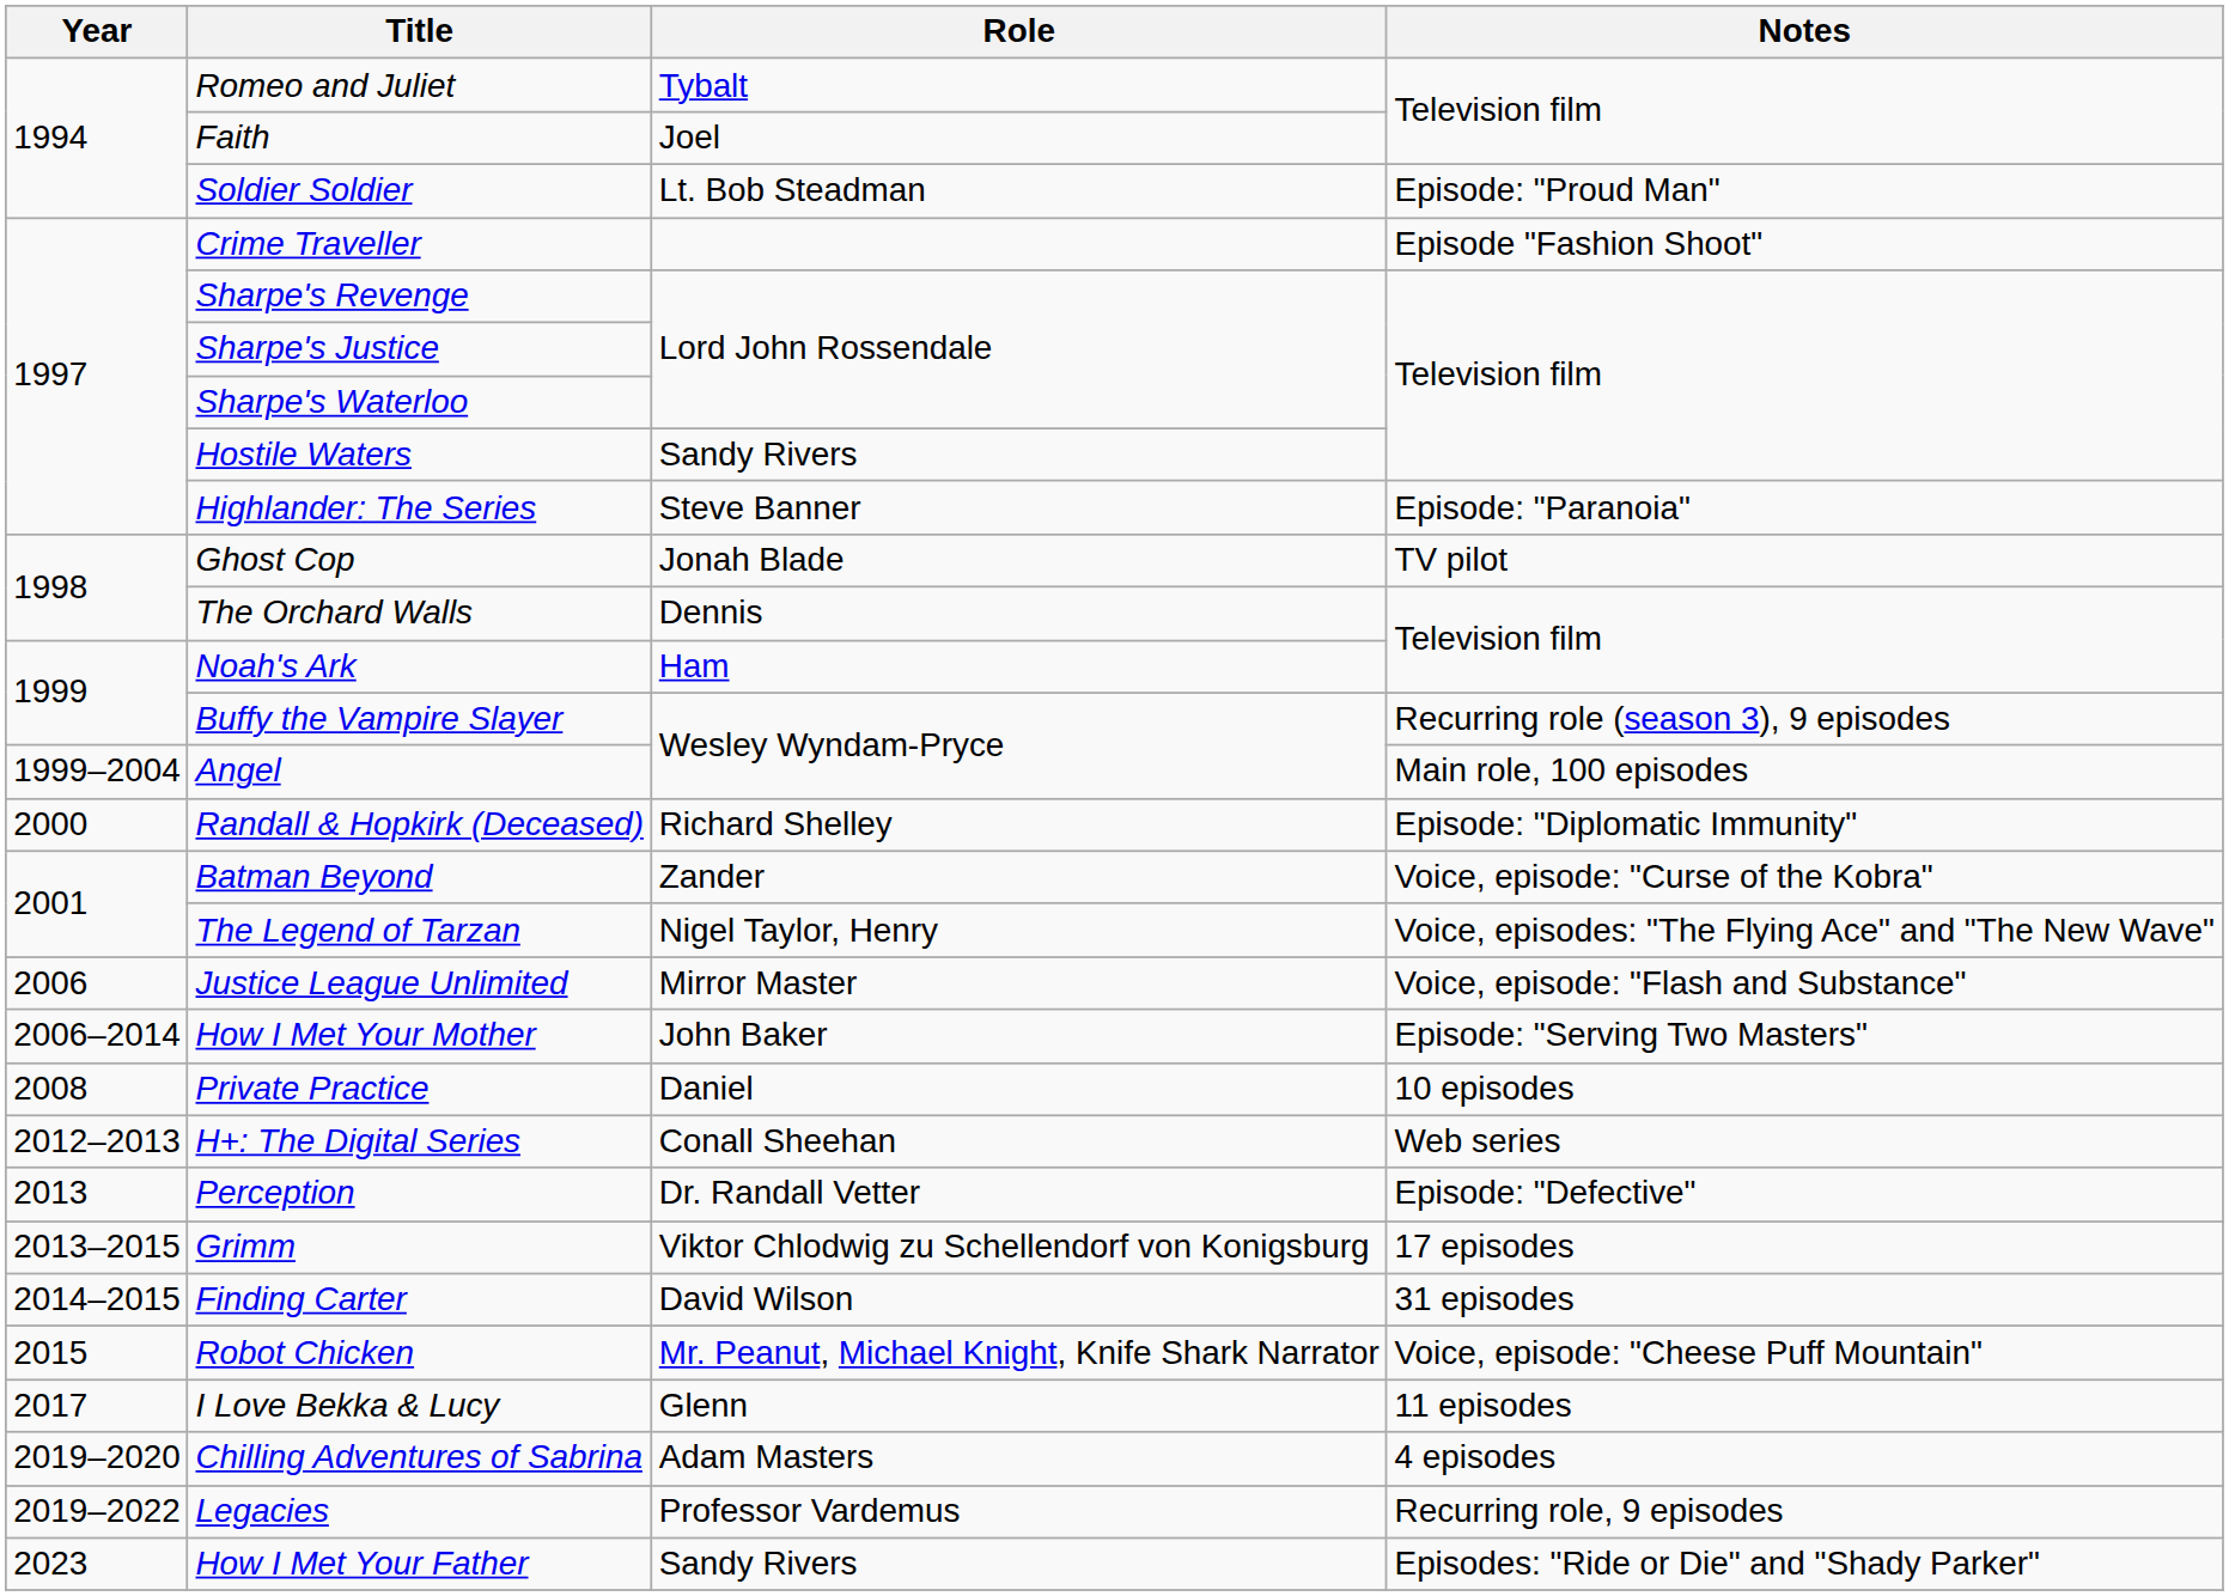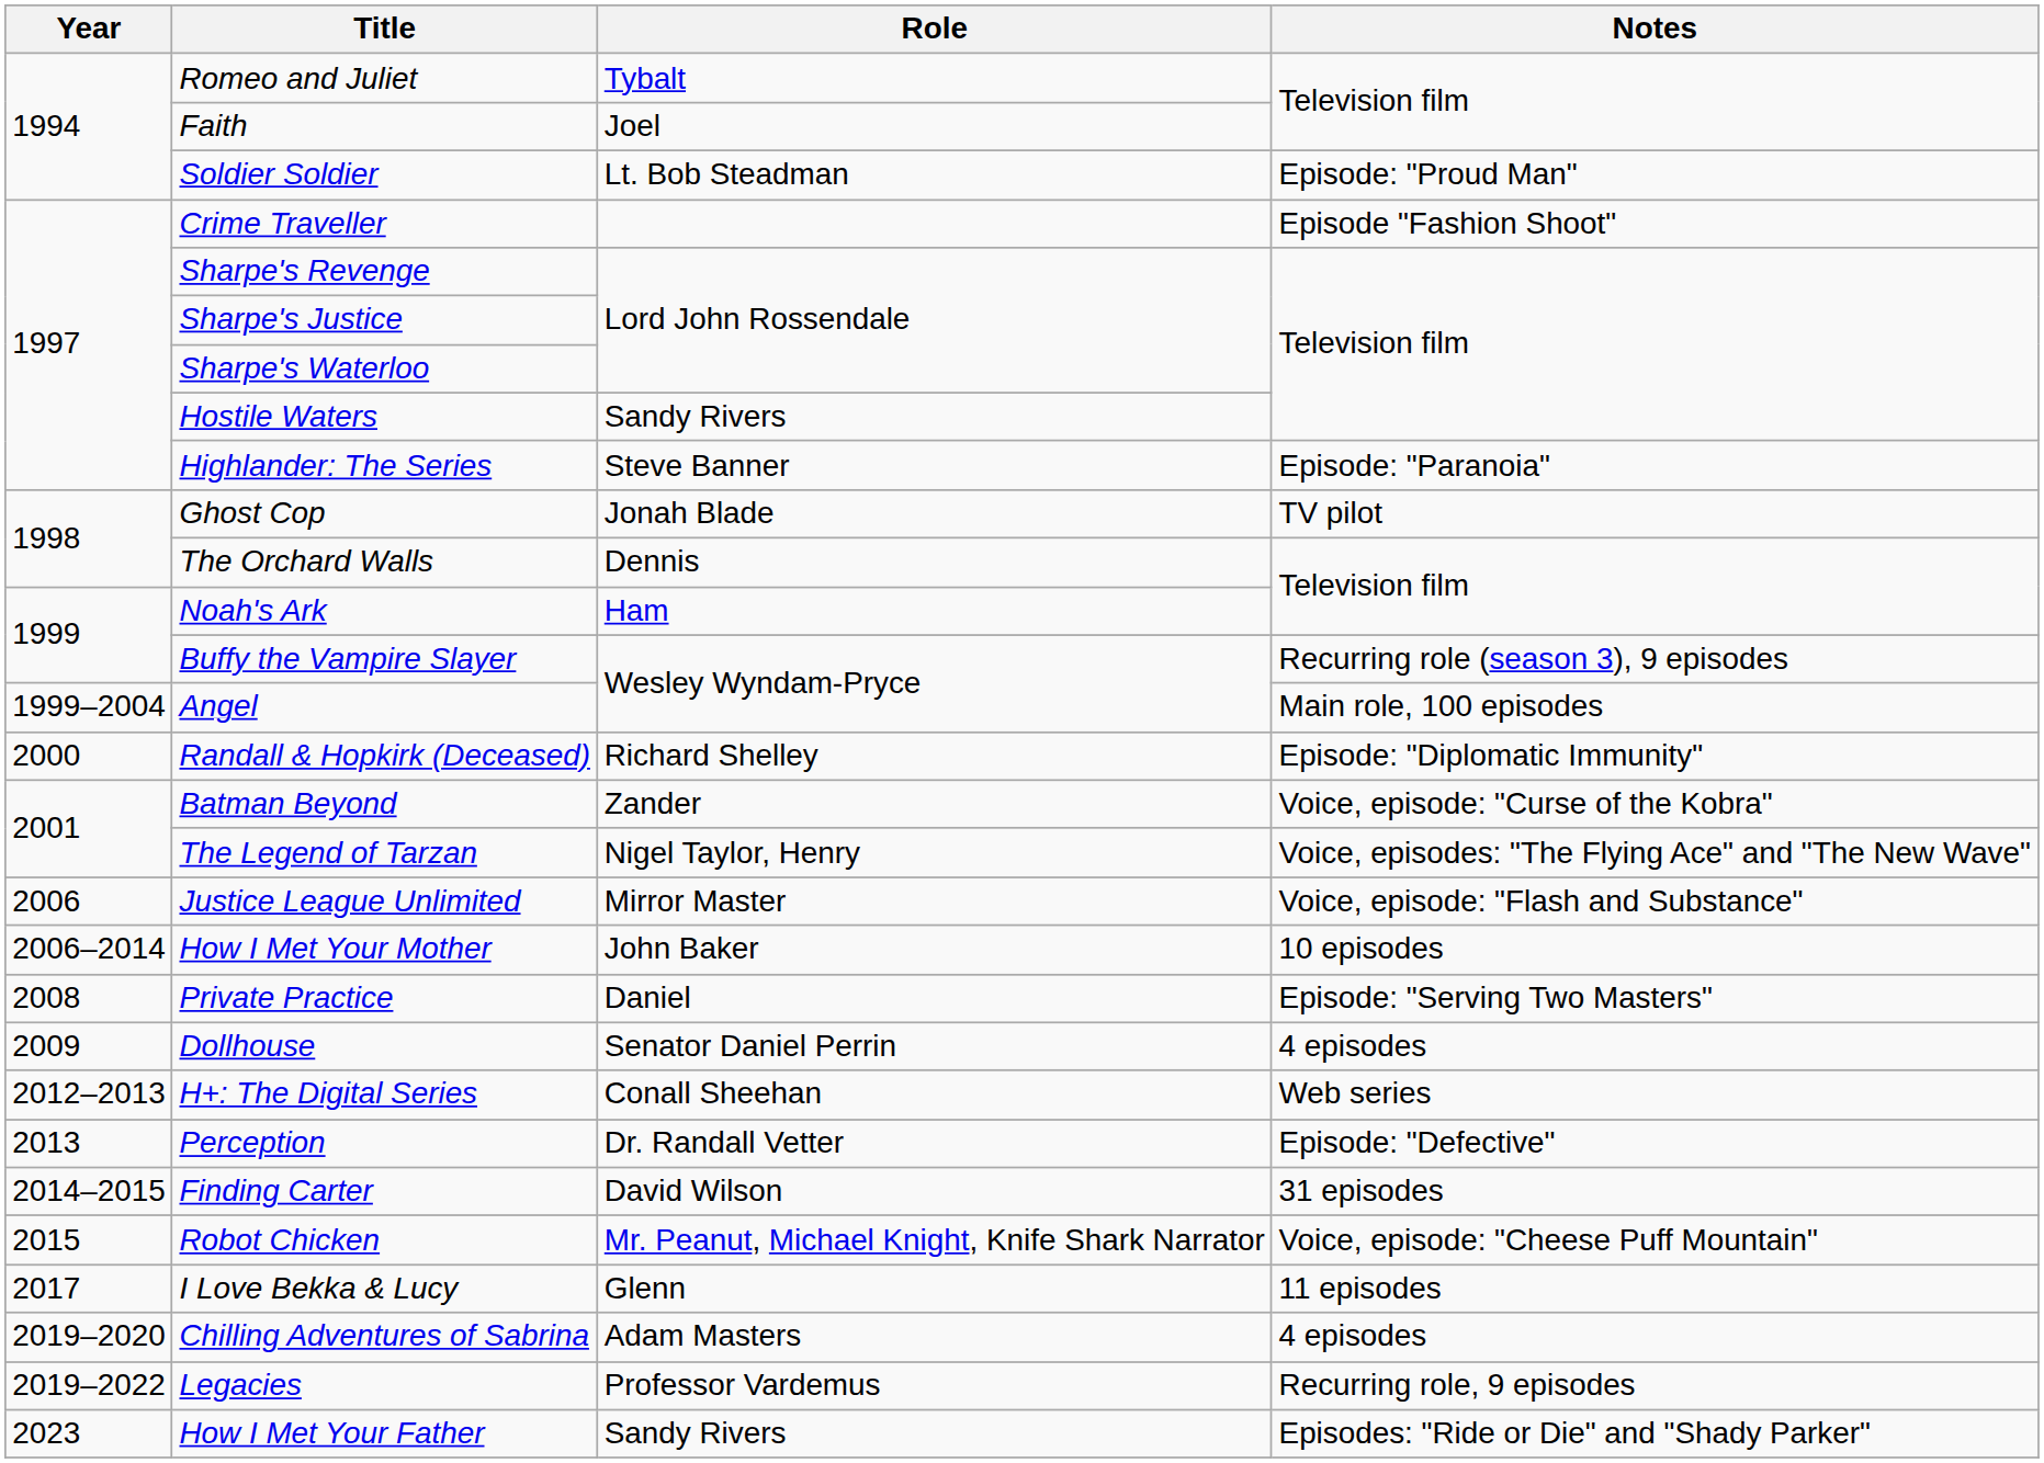 <table class="wikitable sortable">
 <tr>
 <th>Year</th>
 <th>Title</th>
 <th>Role</th>
 <th class="unsortable">Notes</th>
 </tr>
 <tr>
 <td rowspan="3">1994</td>
 <td><em>Romeo and Juliet</em></td>
 <td><a href='#'>Tybalt</a></td>
 <td rowspan=2>Television film</td>
 </tr>
 <tr>
 <td><em>Faith</em></td>
 <td>Joel</td>
 </tr>
 <tr>
 <td><em><a href='#'>Soldier Soldier</a></em></td>
 <td>Lt. Bob Steadman</td>
 <td>Episode: "Proud Man"</td>
 </tr>
 <tr>
 <td rowspan="6">1997</td>
 <td><em><a href='#'>Crime Traveller</a></em></td>
 <td></td>
 <td>Episode "Fashion Shoot"</td>
 </tr>
 <tr>
 <td><em><a href='#'>Sharpe's Revenge</a></em></td>
 <td rowspan="3">Lord John Rossendale</td>
 <td rowspan=4>Television film</td>
 </tr>
 <tr>
 <td><em><a href='#'>Sharpe's Justice</a></em></td>
 </tr>
 <tr>
 <td><em><a href='#'>Sharpe's Waterloo</a></em></td>
 </tr>
 <tr>
 <td><em><a href='#'>Hostile Waters</a></em></td>
 <td>Sandy Rivers</td>
 </tr>
 <tr>
 <td><em><a href='#'>Highlander: The Series</a></em></td>
 <td>Steve Banner</td>
 <td>Episode: "Paranoia"</td>
 </tr>
 <tr>
 <td rowspan="2">1998</td>
 <td><em>Ghost Cop</em></td>
 <td>Jonah Blade</td>
 <td>TV pilot</td>
 </tr>
 <tr>
 <td><em>The Orchard Walls</em></td>
 <td>Dennis</td>
 <td rowspan=2>Television film</td>
 </tr>
 <tr>
 <td rowspan="2">1999</td>
 <td><em><a href='#'>Noah's Ark</a></em></td>
 <td><a href='#'>Ham</a></td>
 </tr>
 <tr>
 <td><em><a href='#'>Buffy the Vampire Slayer</a></em></td>
 <td rowspan="2">Wesley Wyndam-Pryce</td>
 <td>Recurring role (<a href='#'>season 3</a>), 9 episodes</td>
 </tr>
 <tr>
 <td>1999–2004</td>
 <td><em><a href='#'>Angel</a></em></td>
 <td>Main role, 100 episodes</td>
 </tr>
 <tr>
 <td>2000</td>
 <td><em><a href='#'>Randall & Hopkirk (Deceased)</a></em></td>
 <td>Richard Shelley</td>
 <td>Episode: "Diplomatic Immunity"</td>
 </tr>
 <tr>
 <td rowspan="2">2001</td>
 <td><em><a href='#'>Batman Beyond</a></em></td>
 <td>Zander</td>
 <td>Voice, episode: "Curse of the Kobra"</td>
 </tr>
 <tr>
 <td><em><a href='#'>The Legend of Tarzan</a></em></td>
 <td>Nigel Taylor, Henry</td>
 <td>Voice, episodes: "The Flying Ace" and  "The New Wave"</td>
 </tr>
 <tr>
 <td>2006</td>
 <td><em><a href='#'>Justice League Unlimited</a></em></td>
 <td>Mirror Master</td>
 <td>Voice, episode: "Flash and Substance"</td>
 </tr>
 <tr>
 <td>2006–2014</td>
 <td><em><a href='#'>How I Met Your Mother</a></em></td>
 <td>John Baker</td>
-<td>Episode: "Serving Two Masters"</td>
+<td>10 episodes</td>
 </tr>
 <tr>
 <td>2008</td>
 <td><em><a href='#'>Private Practice</a></em></td>
 <td>Daniel</td>
-<td>10 episodes</td>
+<td>Episode: "Serving Two Masters"</td>
+</tr>
+<tr>
+<td>2009</td>
+<td><em><a href='#'>Dollhouse</a></em></td>
+<td>Senator Daniel Perrin</td>
+<td>4 episodes</td>
 </tr>
 <tr>
 <td>2012–2013</td>
 <td><em><a href='#'>H+: The Digital Series</a></em></td>
 <td>Conall Sheehan</td>
 <td>Web series</td>
 </tr>
 <tr>
 <td>2013</td>
 <td><em><a href='#'>Perception</a></em></td>
 <td>Dr. Randall Vetter</td>
 <td>Episode: "Defective"</td>
-</tr>
-<tr>
-<td>2013–2015</td>
-<td><em><a href='#'>Grimm</a></em></td>
-<td>Viktor Chlodwig zu Schellendorf von Konigsburg</td>
-<td>17 episodes</td>
 </tr>
 <tr>
 <td>2014–2015</td>
 <td><em><a href='#'>Finding Carter</a></em></td>
 <td>David Wilson</td>
 <td>31 episodes</td>
 </tr>
 <tr>
 <td>2015</td>
 <td><em><a href='#'>Robot Chicken</a></em></td>
 <td><a href='#'>Mr. Peanut</a>, <a href='#'>Michael Knight</a>, Knife Shark Narrator</td>
 <td>Voice, episode: "Cheese Puff Mountain"</td>
 </tr>
 <tr>
 <td>2017</td>
 <td><em>I Love Bekka & Lucy</em></td>
 <td>Glenn</td>
 <td>11 episodes</td>
 </tr>
 <tr>
 <td>2019–2020</td>
 <td><em><a href='#'>Chilling Adventures of Sabrina</a></em></td>
 <td>Adam Masters</td>
 <td>4 episodes</td>
 </tr>
 <tr>
 <td>2019–2022</td>
 <td><em><a href='#'>Legacies</a></em></td>
 <td>Professor Vardemus</td>
 <td>Recurring role, 9 episodes</td>
 </tr>
 <tr>
 <td>2023</td>
 <td><em><a href='#'>How I Met Your Father</a></em></td>
 <td>Sandy Rivers</td>
 <td>Episodes: "Ride or Die" and "Shady Parker"</td>
 </tr>
 </table>
